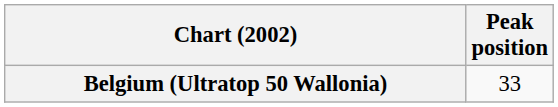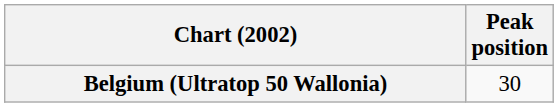 <table class="wikitable plainrowheaders" border="1">
 <tr>
 <th scope="col" style="width:20em;">Chart (2002)</th>
 <th scope="col">Peak<br>position</th>
 </tr>
 <tr>
 <th scope="row">Belgium (Ultratop 50 Wallonia)</th>
-<td align="center">33</td>
+<td align="center">30</td>
 </tr>
 </table>
